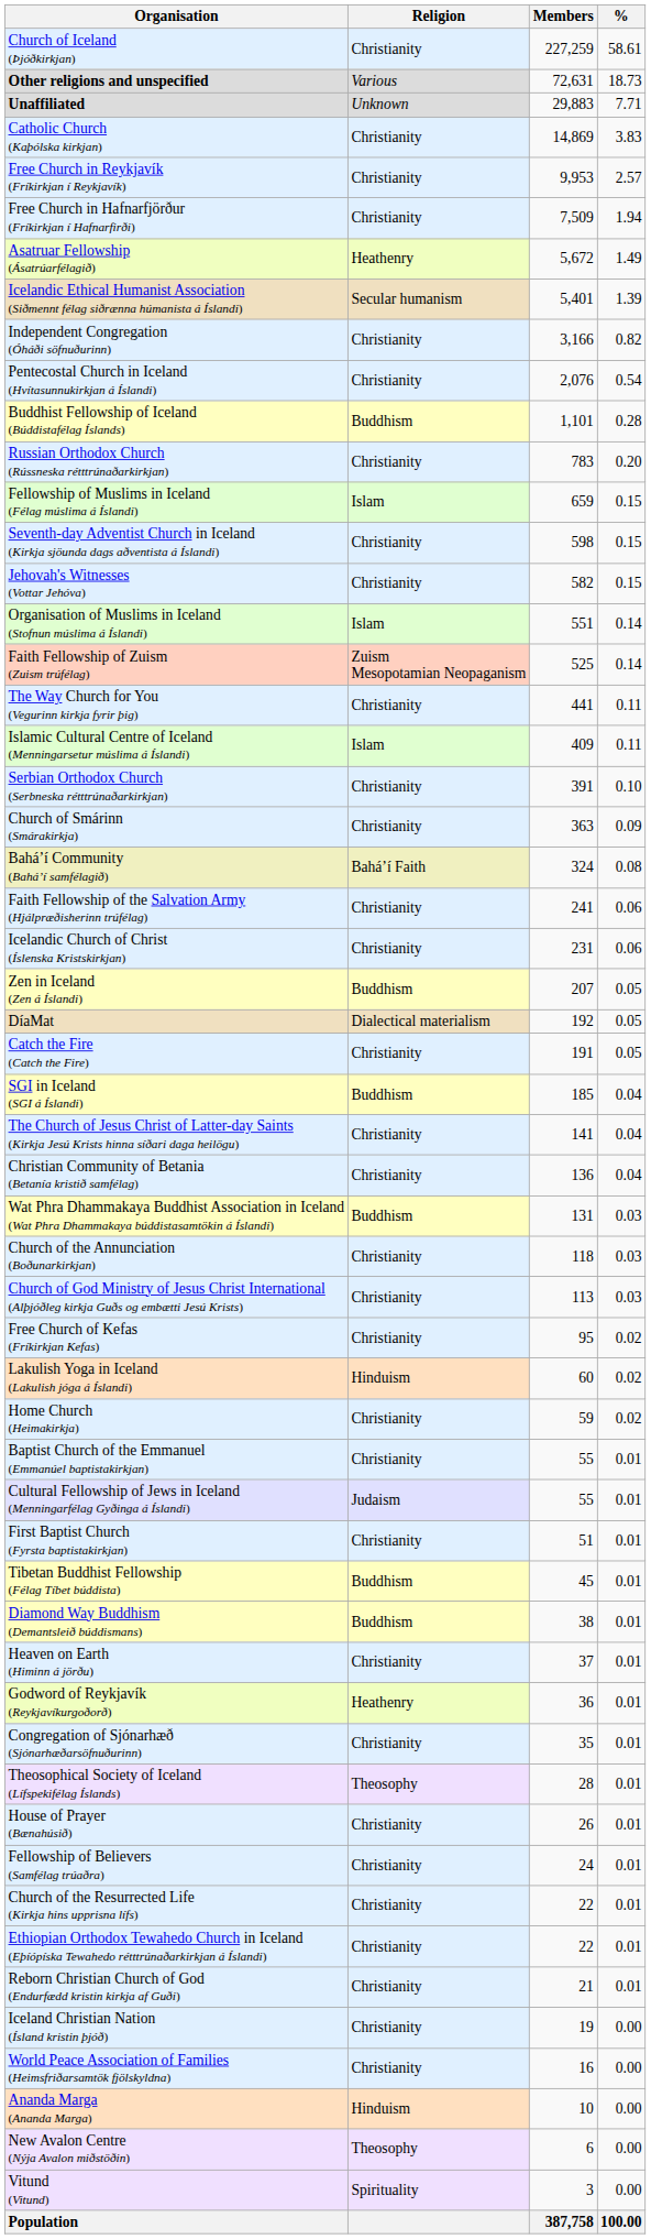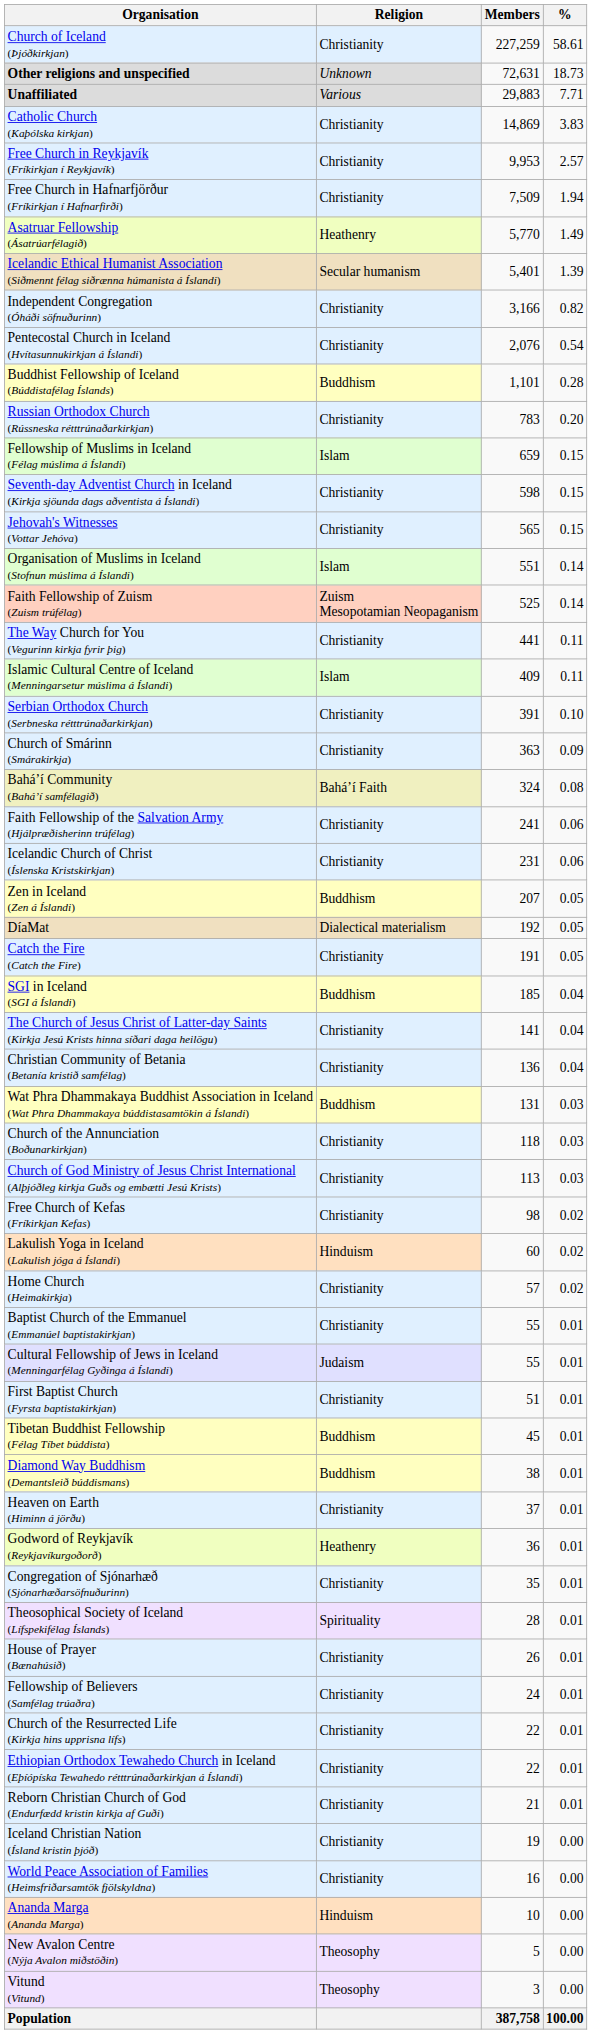 <table class="sortable wikitable nowrap mw-collapsible mw-uncollapsed">
 <tr>
 <th>Organisation</th>
 <th>Religion</th>
 <th>Members</th>
 <th>%</th>
 </tr>
 <tr>
 <td style="background:#E0F0FF;"><a href='#'>Church of Iceland</a><br><small>(<em>Þjóðkirkjan</em>)</small></td>
 <td style="background:#E0F0FF;">Christianity</td>
 <td style="text-align:right;">227,259</td>
 <td style="text-align:right;">58.61</td>
 </tr>
 <tr>
 <td style="background:Gainsboro;"><strong>Other religions and unspecified</strong></td>
-<td style="background:Gainsboro;"><em>Various</em></td>
+<td style="background:Gainsboro;"><em>Unknown</em></td>
 <td style="text-align:right;">72,631</td>
 <td style="text-align:right;">18.73</td>
 </tr>
 <tr>
 <td style="background:Gainsboro;"><strong>Unaffiliated</strong></td>
-<td style="background:Gainsboro;"><em>Unknown</em></td>
+<td style="background:Gainsboro;"><em>Various</em></td>
 <td style="text-align:right;">29,883</td>
 <td style="text-align:right;">7.71</td>
 </tr>
 <tr>
 <td style="background:#E0F0FF;"><a href='#'>Catholic Church</a><br><small>(<em>Kaþólska kirkjan</em>)</small></td>
 <td style="background:#E0F0FF;">Christianity</td>
 <td style="text-align:right;">14,869</td>
 <td style="text-align:right;">3.83</td>
 </tr>
 <tr>
 <td style="background:#E0F0FF;"><a href='#'>Free Church in Reykjavík</a><br><small>(<em>Fríkirkjan í Reykjavík</em>)</small></td>
 <td style="background:#E0F0FF;">Christianity</td>
 <td style="text-align:right;">9,953</td>
 <td style="text-align:right;">2.57</td>
 </tr>
 <tr>
 <td style="background:#E0F0FF;">Free Church in Hafnarfjörður<br><small>(<em>Fríkirkjan í Hafnarfirði</em>)</small></td>
 <td style="background:#E0F0FF;">Christianity</td>
 <td style="text-align:right;">7,509</td>
 <td style="text-align:right;">1.94</td>
 </tr>
 <tr>
 <td style="background:#F0FFC0;"><a href='#'>Asatruar Fellowship</a><br><small>(<em>Ásatrúarfélagið</em>)</small></td>
 <td style="background:#F0FFC0;">Heathenry</td>
-<td style="text-align:right;">5,672</td>
+<td style="text-align:right;">5,770</td>
 <td style="text-align:right;">1.49</td>
 </tr>
 <tr>
 <td style="background:#F0E0C0;"><a href='#'>Icelandic Ethical Humanist Association</a><br><small>(<em>Siðmennt félag siðrænna húmanista á Íslandi</em>)</small></td>
 <td style="background:#F0E0C0;">Secular humanism</td>
 <td style="text-align:right;">5,401</td>
 <td style="text-align:right;">1.39</td>
 </tr>
 <tr>
 <td style="background:#E0F0FF;">Independent Congregation<br><small>(<em>Óháði söfnuðurinn</em>)</small></td>
 <td style="background:#E0F0FF;">Christianity</td>
 <td style="text-align:right;">3,166</td>
 <td style="text-align:right;">0.82</td>
 </tr>
 <tr>
 <td style="background:#E0F0FF;">Pentecostal Church in Iceland<br><small>(<em>Hvítasunnukirkjan á Íslandi</em>)</small></td>
 <td style="background:#E0F0FF;">Christianity</td>
 <td style="text-align:right;">2,076</td>
 <td style="text-align:right;">0.54</td>
 </tr>
 <tr>
 <td style="background:#FFFFC0;">Buddhist Fellowship of Iceland<br><small>(<em>Búddistafélag Íslands</em>)</small></td>
 <td style="background:#FFFFC0;">Buddhism</td>
 <td style="text-align:right;">1,101</td>
 <td style="text-align:right;">0.28</td>
 </tr>
 <tr>
 <td style="background:#E0F0FF;"><a href='#'>Russian Orthodox Church</a><br><small>(<em>Rússneska rétttrúnaðarkirkjan</em>)</small></td>
 <td style="background:#E0F0FF;">Christianity</td>
 <td style="text-align:right;">783</td>
 <td style="text-align:right;">0.20</td>
 </tr>
 <tr>
 <td style="background:#E0FFD0;">Fellowship of Muslims in Iceland<br><small>(<em>Félag múslima á Íslandi</em>)</small></td>
 <td style="background:#E0FFD0;">Islam</td>
 <td style="text-align:right;">659</td>
 <td style="text-align:right;">0.15</td>
 </tr>
 <tr>
 <td style="background:#E0F0FF;"><a href='#'>Seventh-day Adventist Church</a> in Iceland<br><small>(<em>Kirkja sjöunda dags aðventista á Íslandi</em>)</small></td>
 <td style="background:#E0F0FF;">Christianity</td>
 <td style="text-align:right;">598</td>
 <td style="text-align:right;">0.15</td>
 </tr>
 <tr>
 <td style="background:#E0F0FF;"><a href='#'>Jehovah's Witnesses</a><br><small>(<em>Vottar Jehóva</em>)</small></td>
 <td style="background:#E0F0FF;">Christianity</td>
-<td style="text-align:right;">582</td>
+<td style="text-align:right;">565</td>
 <td style="text-align:right;">0.15</td>
 </tr>
 <tr>
 <td style="background:#E0FFD0;">Organisation of Muslims in Iceland<br><small>(<em>Stofnun múslima á Íslandi</em>)</small></td>
 <td style="background:#E0FFD0;">Islam</td>
 <td style="text-align:right;">551</td>
 <td style="text-align:right;">0.14</td>
 </tr>
 <tr>
 <td style="background:#FFD0C0;">Faith Fellowship of Zuism<br><small>(<em>Zuism trúfélag</em>)</small></td>
 <td style="background:#FFD0C0;">Zuism<br>Mesopotamian Neopaganism</td>
 <td style="text-align:right;">525</td>
 <td style="text-align:right;">0.14</td>
 </tr>
 <tr>
 <td style="background:#E0F0FF;"><a href='#'>The Way</a> Church for You<br><small>(<em>Vegurinn kirkja fyrir þig</em>)</small></td>
 <td style="background:#E0F0FF;">Christianity</td>
 <td style="text-align:right;">441</td>
 <td style="text-align:right;">0.11</td>
 </tr>
 <tr>
 <td style="background:#E0FFD0;">Islamic Cultural Centre of Iceland<br><small>(<em>Menningarsetur múslima á Íslandi</em>)</small></td>
 <td style="background:#E0FFD0;">Islam</td>
 <td style="text-align:right;">409</td>
 <td style="text-align:right;">0.11</td>
 </tr>
 <tr>
 <td style="background:#E0F0FF;"><a href='#'>Serbian Orthodox Church</a><br><small>(<em>Serbneska rétttrúnaðarkirkjan</em>)</small></td>
 <td style="background:#E0F0FF;">Christianity</td>
 <td style="text-align:right;">391</td>
 <td style="text-align:right;">0.10</td>
 </tr>
 <tr>
 <td style="background:#E0F0FF;">Church of Smárinn<br><small>(<em>Smárakirkja</em>)</small></td>
 <td style="background:#E0F0FF;">Christianity</td>
 <td style="text-align:right;">363</td>
 <td style="text-align:right;">0.09</td>
 </tr>
 <tr>
 <td style="background:#F0F0C0;">Baháʼí Community<br><small>(<em>Baháʼí samfélagið</em>)</small></td>
 <td style="background:#F0F0C0;">Baháʼí Faith</td>
 <td style="text-align:right;">324</td>
 <td style="text-align:right;">0.08</td>
 </tr>
 <tr>
 <td style="background:#E0F0FF;">Faith Fellowship of the <a href='#'>Salvation Army</a><br><small>(<em>Hjálpræðisherinn trúfélag</em>)</small></td>
 <td style="background:#E0F0FF;">Christianity</td>
 <td style="text-align:right;">241</td>
 <td style="text-align:right;">0.06</td>
 </tr>
 <tr>
 <td style="background:#E0F0FF;">Icelandic Church of Christ<br><small>(<em>Íslenska Kristskirkjan</em>)</small></td>
 <td style="background:#E0F0FF;">Christianity</td>
 <td style="text-align:right;">231</td>
 <td style="text-align:right;">0.06</td>
 </tr>
 <tr>
 <td style="background:#FFFFC0;">Zen in Iceland<br><small>(<em>Zen á Íslandi</em>)</small></td>
 <td style="background:#FFFFC0;">Buddhism</td>
 <td style="text-align:right;">207</td>
 <td style="text-align:right;">0.05</td>
 </tr>
 <tr>
 <td style="background:#F0E0C0;">DíaMat</td>
 <td style="background:#F0E0C0;">Dialectical materialism</td>
 <td style="text-align:right;">192</td>
 <td style="text-align:right;">0.05</td>
 </tr>
 <tr>
 <td style="background:#E0F0FF;"><a href='#'>Catch the Fire</a><br><small>(<em>Catch the Fire</em>)</small></td>
 <td style="background:#E0F0FF;">Christianity</td>
 <td style="text-align:right;">191</td>
 <td style="text-align:right;">0.05</td>
 </tr>
 <tr>
 <td style="background:#FFFFC0;"><a href='#'>SGI</a> in Iceland<br><small>(<em>SGI á Íslandi</em>)</small></td>
 <td style="background:#FFFFC0;">Buddhism</td>
 <td style="text-align:right;">185</td>
 <td style="text-align:right;">0.04</td>
 </tr>
 <tr>
 <td style="background:#E0F0FF;"><a href='#'>The Church of Jesus Christ of Latter-day Saints</a><br><small>(<em>Kirkja Jesú Krists hinna síðari daga heilögu</em>)</small></td>
 <td style="background:#E0F0FF;">Christianity</td>
 <td style="text-align:right;">141</td>
 <td style="text-align:right;">0.04</td>
 </tr>
 <tr>
 <td style="background:#E0F0FF;">Christian Community of Betania<br><small>(<em>Betanía kristið samfélag</em>)</small></td>
 <td style="background:#E0F0FF;">Christianity</td>
 <td style="text-align:right;">136</td>
 <td style="text-align:right;">0.04</td>
 </tr>
 <tr>
 <td style="background:#FFFFC0;">Wat Phra Dhammakaya Buddhist Association in Iceland<br><small>(<em>Wat Phra Dhammakaya búddistasamtökin á Íslandi</em>)</small></td>
 <td style="background:#FFFFC0;">Buddhism</td>
 <td style="text-align:right;">131</td>
 <td style="text-align:right;">0.03</td>
 </tr>
 <tr>
 <td style="background:#E0F0FF;">Church of the Annunciation<br><small>(<em>Boðunarkirkjan</em>)</small></td>
 <td style="background:#E0F0FF;">Christianity</td>
 <td style="text-align:right;">118</td>
 <td style="text-align:right;">0.03</td>
 </tr>
 <tr>
 <td style="background:#E0F0FF;"><a href='#'>Church of God Ministry of Jesus Christ International</a><br><small>(<em>Alþjóðleg kirkja Guðs og embætti Jesú Krists</em>)</small></td>
 <td style="background:#E0F0FF;">Christianity</td>
 <td style="text-align:right;">113</td>
 <td style="text-align:right;">0.03</td>
 </tr>
 <tr>
 <td style="background:#E0F0FF;">Free Church of Kefas<br><small>(<em>Fríkirkjan Kefas</em>)</small></td>
 <td style="background:#E0F0FF;">Christianity</td>
-<td style="text-align:right;">95</td>
+<td style="text-align:right;">98</td>
 <td style="text-align:right;">0.02</td>
 </tr>
 <tr>
 <td style="background:#FFE0C0;">Lakulish Yoga in Iceland<br><small>(<em>Lakulish jóga á Íslandi</em>)</small></td>
 <td style="background:#FFE0C0;">Hinduism</td>
 <td style="text-align:right;">60</td>
 <td style="text-align:right;">0.02</td>
 </tr>
 <tr>
 <td style="background:#E0F0FF;">Home Church<br><small>(<em>Heimakirkja</em>)</small></td>
 <td style="background:#E0F0FF;">Christianity</td>
-<td style="text-align:right;">59</td>
+<td style="text-align:right;">57</td>
 <td style="text-align:right;">0.02</td>
 </tr>
 <tr>
 <td style="background:#E0F0FF;">Baptist Church of the Emmanuel<br><small>(<em>Emmanúel baptistakirkjan</em>)</small></td>
 <td style="background:#E0F0FF;">Christianity</td>
 <td style="text-align:right;">55</td>
 <td style="text-align:right;">0.01</td>
 </tr>
 <tr>
 <td style="background:#E0E0FF;">Cultural Fellowship of Jews in Iceland<br><small>(<em>Menningarfélag Gyðinga á Íslandi</em>)</small></td>
 <td style="background:#E0E0FF;">Judaism</td>
 <td style="text-align:right;">55</td>
 <td style="text-align:right;">0.01</td>
 </tr>
 <tr>
 <td style="background:#E0F0FF;">First Baptist Church<br><small>(<em>Fyrsta baptistakirkjan</em>)</small></td>
 <td style="background:#E0F0FF;">Christianity</td>
 <td style="text-align:right;">51</td>
 <td style="text-align:right;">0.01</td>
 </tr>
 <tr>
 <td style="background:#FFFFC0;">Tibetan Buddhist Fellowship<br><small>(<em>Félag Tíbet búddista</em>)</small></td>
 <td style="background:#FFFFC0;">Buddhism</td>
 <td style="text-align:right;">45</td>
 <td style="text-align:right;">0.01</td>
 </tr>
 <tr>
 <td style="background:#FFFFC0;"><a href='#'>Diamond Way Buddhism</a><br><small>(<em>Demantsleið búddismans</em>)</small></td>
 <td style="background:#FFFFC0;">Buddhism</td>
 <td style="text-align:right;">38</td>
 <td style="text-align:right;">0.01</td>
 </tr>
 <tr>
 <td style="background:#E0F0FF;">Heaven on Earth<br><small>(<em>Himinn á jörðu</em>)</small></td>
 <td style="background:#E0F0FF;">Christianity</td>
 <td style="text-align:right;">37</td>
 <td style="text-align:right;">0.01</td>
 </tr>
 <tr>
 <td style="background:#F0FFC0;">Godword of Reykjavík<br><small>(<em>Reykjavíkurgoðorð</em>)</small></td>
 <td style="background:#F0FFC0;">Heathenry</td>
 <td style="text-align:right;">36</td>
 <td style="text-align:right;">0.01</td>
 </tr>
 <tr>
 <td style="background:#E0F0FF;">Congregation of Sjónarhæð<br><small>(<em>Sjónarhæðarsöfnuðurinn</em>)</small></td>
 <td style="background:#E0F0FF;">Christianity</td>
 <td style="text-align:right;">35</td>
 <td style="text-align:right;">0.01</td>
 </tr>
 <tr>
 <td style="background:#F0E0FF;">Theosophical Society of Iceland<br><small>(<em>Lífspekifélag Íslands</em>)</small></td>
-<td style="background:#F0E0FF;">Theosophy</td>
+<td style="background:#F0E0FF;">Spirituality</td>
 <td style="text-align:right;">28</td>
 <td style="text-align:right;">0.01</td>
 </tr>
 <tr>
 <td style="background:#E0F0FF;">House of Prayer<br><small>(<em>Bænahúsið</em>)</small></td>
 <td style="background:#E0F0FF;">Christianity</td>
 <td style="text-align:right;">26</td>
 <td style="text-align:right;">0.01</td>
 </tr>
 <tr>
 <td style="background:#E0F0FF;">Fellowship of Believers<br><small>(<em>Samfélag trúaðra</em>)</small></td>
 <td style="background:#E0F0FF;">Christianity</td>
 <td style="text-align:right;">24</td>
 <td style="text-align:right;">0.01</td>
 </tr>
 <tr>
 <td style="background:#E0F0FF;">Church of the Resurrected Life<br><small>(<em>Kirkja hins upprisna lífs</em>)</small></td>
 <td style="background:#E0F0FF;">Christianity</td>
 <td style="text-align:right;">22</td>
 <td style="text-align:right;">0.01</td>
 </tr>
 <tr>
 <td style="background:#E0F0FF;"><a href='#'>Ethiopian Orthodox Tewahedo Church</a> in Iceland<br><small>(<em>Eþíópíska Tewahedo rétttrúnaðarkirkjan á Íslandi</em>)</small></td>
 <td style="background:#E0F0FF;">Christianity</td>
 <td style="text-align:right;">22</td>
 <td style="text-align:right;">0.01</td>
 </tr>
 <tr>
 <td style="background:#E0F0FF;">Reborn Christian Church of God<br><small>(<em>Endurfædd kristin kirkja af Guði</em>)</small></td>
 <td style="background:#E0F0FF;">Christianity</td>
 <td style="text-align:right;">21</td>
 <td style="text-align:right;">0.01</td>
 </tr>
 <tr>
 <td style="background:#E0F0FF;">Iceland Christian Nation<br><small>(<em>Ísland kristin þjóð</em>)</small></td>
 <td style="background:#E0F0FF;">Christianity</td>
 <td style="text-align:right;">19</td>
 <td style="text-align:right;">0.00</td>
 </tr>
 <tr>
 <td style="background:#E0F0FF;"><a href='#'>World Peace Association of Families</a><br><small>(<em>Heimsfriðarsamtök fjölskyldna</em>)</small></td>
 <td style="background:#E0F0FF;">Christianity</td>
 <td style="text-align:right;">16</td>
 <td style="text-align:right;">0.00</td>
 </tr>
 <tr>
 <td style="background:#FFE0C0;"><a href='#'>Ananda Marga</a><br><small>(<em>Ananda Marga</em>)</small></td>
 <td style="background:#FFE0C0;">Hinduism</td>
 <td style="text-align:right;">10</td>
 <td style="text-align:right;">0.00</td>
 </tr>
 <tr>
 <td style="background:#F0E0FF;">New Avalon Centre<br><small>(<em>Nýja Avalon miðstöðin</em>)</small></td>
 <td style="background:#F0E0FF;">Theosophy</td>
-<td style="text-align:right;">6</td>
+<td style="text-align:right;">5</td>
 <td style="text-align:right;">0.00</td>
 </tr>
 <tr>
 <td style="background:#F0E0FF;">Vitund<br><small>(<em>Vitund</em>)</small></td>
-<td style="background:#F0E0FF;">Spirituality</td>
+<td style="background:#F0E0FF;">Theosophy</td>
 <td style="text-align:right;">3</td>
 <td style="text-align:right;">0.00</td>
 </tr>
 <tr>
 <th style="text-align:left;">Population</th>
 <th></th>
 <th style="text-align:right;">387,758</th>
 <th style="text-align:right;">100.00</th>
 </tr>
 </table>
